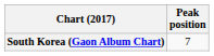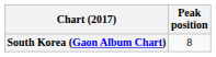 <table class="wikitable sortable plainrowheaders" style="text-align:center;">
 <tr>
 <th>Chart (2017)</th>
 <th>Peak<br>position</th>
 </tr>
 <tr>
 <th scope="row">South Korea (<a href='#'>Gaon Album Chart</a>)</th>
-<td>7</td>
+<td>8</td>
 </tr>
 </table>
